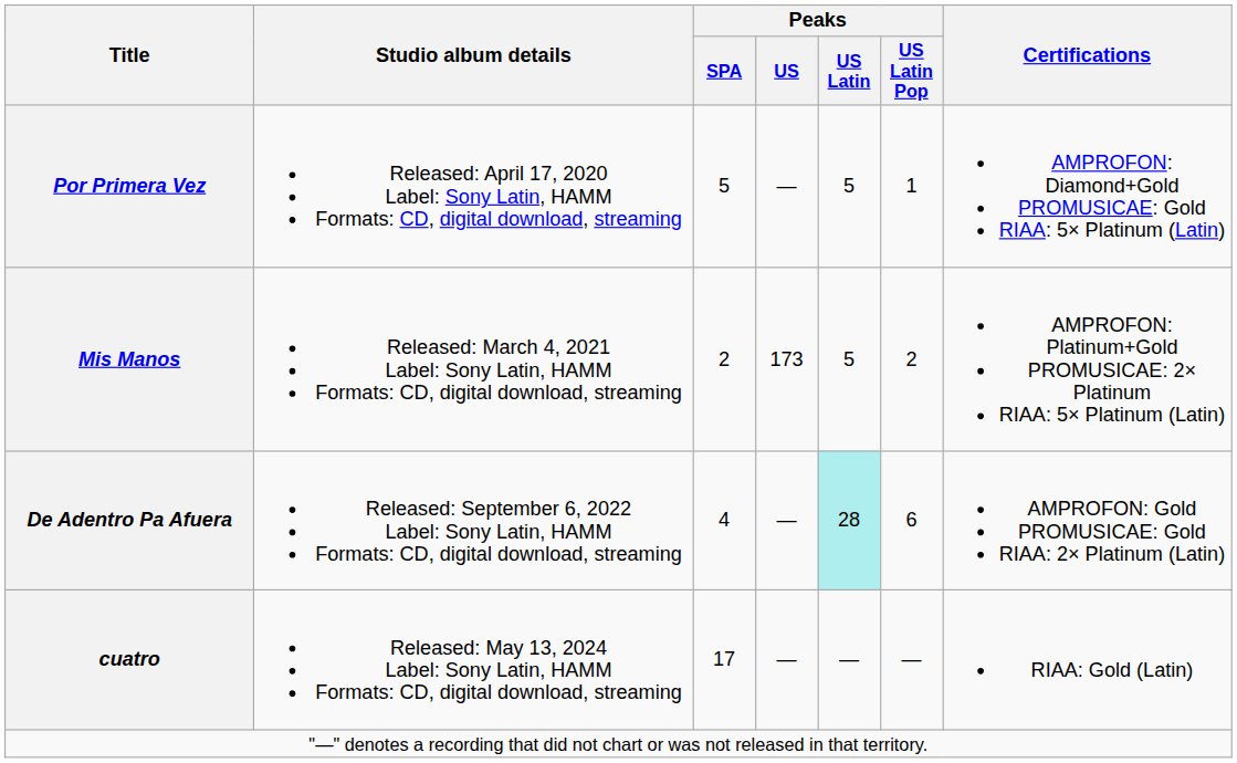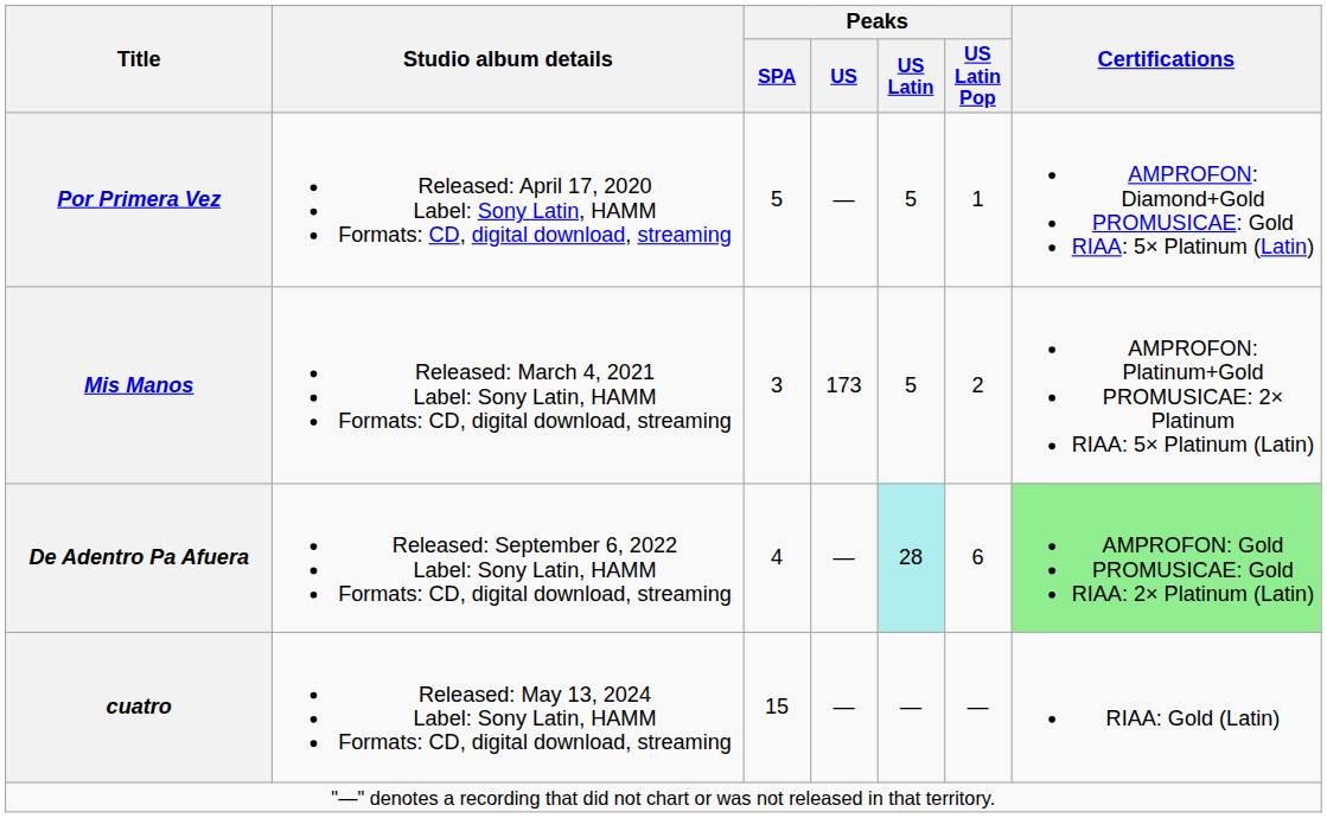 <table class="wikitable plainrowheaders" style="text-align:center;">
 <tr>
 <th scope="col" rowspan="2" style="width:12em;">Title</th>
 <th scope="col" rowspan="2" style="width:21.5em;">Studio album details</th>
 <th scope="col" colspan="4">Peaks</th>
 <th scope="col" rowspan="2" style="width:14em;"><a href='#'>Certifications</a></th>
 </tr>
 <tr>
 <th scope="col" style="width:3em;font-size:90%;"><a href='#'>SPA</a><br></th>
 <th scope="col" style="width:3em;font-size:90%;"><a href='#'>US</a><br></th>
 <th scope="col" style="width:3em;font-size:90%;"><a href='#'>US<br>Latin</a><br></th>
 <th scope="col" style="width:3em;font-size:90%;"><a href='#'>US<br>Latin<br>Pop</a><br></th>
 </tr>
 <tr>
 <th scope="row"><em><a href='#'>Por Primera Vez</a></em></th>
 <td><br><ul><li>Released: April 17, 2020</li><li>Label: <a href='#'>Sony Latin</a>, HAMM</li><li>Formats: <a href='#'>CD</a>, <a href='#'>digital download</a>, <a href='#'>streaming</a></li></ul></td>
 <td>5</td>
 <td>—</td>
 <td>5</td>
 <td>1</td>
 <td><br><ul><li><a href='#'>AMPROFON</a>: Diamond+Gold</li><li><a href='#'>PROMUSICAE</a>: Gold</li><li><a href='#'>RIAA</a>: 5× Platinum <span>(<a href='#'>Latin</a>)</span></li></ul></td>
 </tr>
 <tr>
 <th scope="row"><em><a href='#'>Mis Manos</a></em></th>
 <td><br><ul><li>Released: March 4, 2021</li><li>Label: Sony Latin, HAMM</li><li>Formats: CD, digital download, streaming</li></ul></td>
-<td>2</td>
+<td>3</td>
 <td>173</td>
 <td>5</td>
 <td>2</td>
 <td><br><ul><li>AMPROFON: Platinum+Gold</li><li>PROMUSICAE: 2× Platinum</li><li>RIAA: 5× Platinum <span>(Latin)</span></li></ul></td>
 </tr>
 <tr>
 <th scope="row"><em>De Adentro Pa Afuera</em></th>
 <td><br><ul><li>Released: September 6, 2022</li><li>Label: Sony Latin, HAMM</li><li>Formats: CD, digital download, streaming</li></ul></td>
 <td>4</td>
 <td>—</td>
 <td style="background: paleturquoise;">28</td>
 <td>6</td>
-<td><br><ul><li>AMPROFON: Gold</li><li>PROMUSICAE: Gold</li><li>RIAA: 2× Platinum <span>(Latin)</span></li></ul></td>
+<td style="background: lightgreen;"><br><ul><li>AMPROFON: Gold</li><li>PROMUSICAE: Gold</li><li>RIAA: 2× Platinum <span>(Latin)</span></li></ul></td>
 </tr>
 <tr>
 <th scope="row"><em>cuatro</em></th>
 <td><br><ul><li>Released: May 13, 2024</li><li>Label: Sony Latin, HAMM</li><li>Formats: CD, digital download, streaming</li></ul></td>
-<td>17</td>
+<td>15</td>
 <td>—</td>
 <td>—</td>
 <td>—</td>
 <td><br><ul><li>RIAA: Gold <span>(Latin)</span></li></ul></td>
 </tr>
 <tr>
 <td colspan="14" style="font-size:90%">"—" denotes a recording that did not chart or was not released in that territory.</td>
 </tr>
 </table>
